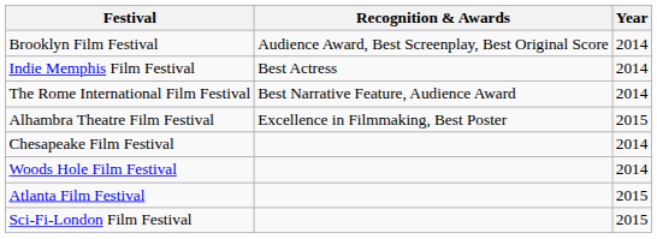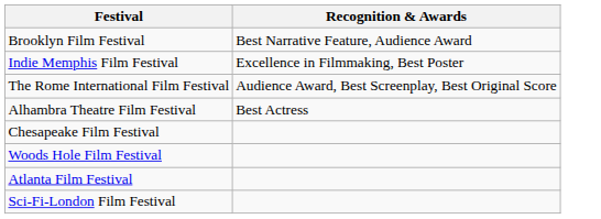 <table class="wikitable">
 <tr>
 <th>Festival</th>
 <th>Recognition & Awards</th>
-<th>Year</th>
 </tr>
 <tr>
 <td>Brooklyn Film Festival</td>
-<td>Audience Award, Best Screenplay, Best Original Score</td>
-<td>2014</td>
+<td>Best Narrative Feature, Audience Award</td>
 </tr>
 <tr>
 <td><a href='#'>Indie Memphis</a> Film Festival</td>
-<td>Best Actress</td>
-<td>2014</td>
+<td>Excellence in Filmmaking, Best Poster</td>
 </tr>
 <tr>
 <td>The Rome International Film Festival</td>
-<td>Best Narrative Feature, Audience Award</td>
-<td>2014</td>
+<td>Audience Award, Best Screenplay, Best Original Score</td>
 </tr>
 <tr>
 <td>Alhambra Theatre Film Festival</td>
-<td>Excellence in Filmmaking, Best Poster</td>
-<td>2015</td>
+<td>Best Actress</td>
 </tr>
 <tr>
 <td>Chesapeake Film Festival </td>
 <td></td>
-<td>2014</td>
 </tr>
 <tr>
 <td><a href='#'>Woods Hole Film Festival</a></td>
 <td></td>
-<td>2014</td>
 </tr>
 <tr>
 <td><a href='#'>Atlanta Film Festival</a></td>
 <td></td>
-<td>2015</td>
 </tr>
 <tr>
 <td><a href='#'>Sci-Fi-London</a> Film Festival  </td>
 <td></td>
-<td>2015</td>
 </tr>
 </table>
